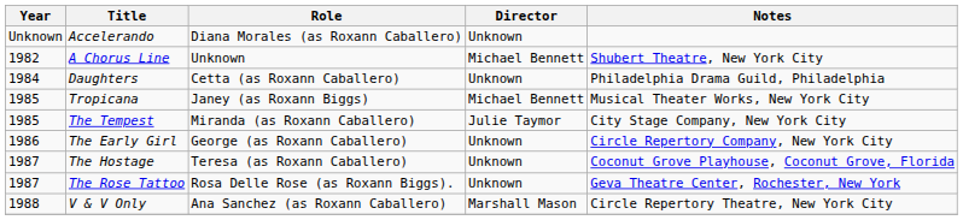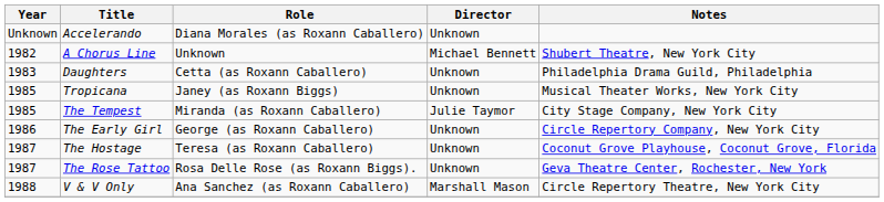 <table class="wikitable sortable">
 <tr>
 <th>Year</th>
 <th>Title</th>
 <th>Role</th>
 <th>Director</th>
 <th>Notes</th>
 </tr>
 <tr>
 <td>Unknown</td>
 <td><em>Accelerando</em></td>
 <td>Diana Morales (as Roxann Caballero)</td>
 <td>Unknown</td>
 <td></td>
 </tr>
 <tr>
 <td>1982</td>
 <td><em><a href='#'>A Chorus Line</a></em></td>
 <td>Unknown</td>
 <td>Michael Bennett</td>
 <td><a href='#'>Shubert Theatre</a>, New York City</td>
 </tr>
 <tr>
-<td>1984</td>
+<td>1983</td>
 <td><em>Daughters</em></td>
 <td>Cetta (as Roxann Caballero)</td>
 <td>Unknown</td>
 <td>Philadelphia Drama Guild, Philadelphia</td>
 </tr>
 <tr>
 <td>1985</td>
 <td><em>Tropicana</em></td>
 <td>Janey (as Roxann Biggs)</td>
-<td>Michael Bennett</td>
+<td>Unknown</td>
 <td>Musical Theater Works, New York City</td>
 </tr>
 <tr>
 <td>1985</td>
 <td><em><a href='#'>The Tempest</a></em></td>
 <td>Miranda (as Roxann Caballero)</td>
 <td>Julie Taymor</td>
 <td>City Stage Company, New York City</td>
 </tr>
 <tr>
 <td>1986</td>
 <td><em>The Early Girl</em></td>
 <td>George (as Roxann Caballero)</td>
 <td>Unknown</td>
 <td><a href='#'>Circle Repertory Company</a>, New York City</td>
 </tr>
 <tr>
 <td>1987</td>
 <td><em>The Hostage</em></td>
 <td>Teresa (as Roxann Caballero)</td>
 <td>Unknown</td>
 <td><a href='#'>Coconut Grove Playhouse</a>, <a href='#'>Coconut Grove, Florida</a></td>
 </tr>
 <tr>
 <td>1987</td>
 <td><em><a href='#'>The Rose Tattoo</a></em></td>
 <td>Rosa Delle Rose (as Roxann Biggs).</td>
 <td>Unknown</td>
 <td><a href='#'>Geva Theatre Center</a>, <a href='#'>Rochester, New York</a></td>
 </tr>
 <tr>
 <td>1988</td>
 <td><em>V & V Only</em></td>
 <td>Ana Sanchez (as Roxann Caballero)</td>
 <td>Marshall Mason</td>
 <td>Circle Repertory Theatre, New York City</td>
 </tr>
 <tr>
 </tr>
 </table>
